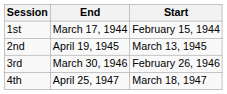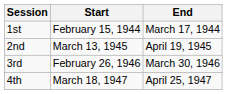 <table class="wikitable">
 <tr>
 <th>Session</th>
+<th>Start</th>
 <th>End</th>
-<th>Start</th>
 </tr>
 <tr>
 <td>1st</td>
+<td>February 15, 1944</td>
 <td>March 17, 1944</td>
-<td>February 15, 1944</td>
 </tr>
 <tr>
 <td>2nd</td>
+<td>March 13, 1945</td>
 <td>April 19, 1945</td>
-<td>March 13, 1945</td>
 </tr>
 <tr>
 <td>3rd</td>
+<td>February 26, 1946</td>
 <td>March 30, 1946</td>
-<td>February 26, 1946</td>
 </tr>
 <tr>
 <td>4th</td>
+<td>March 18, 1947</td>
 <td>April 25, 1947</td>
-<td>March 18, 1947</td>
 </tr>
 </table>
